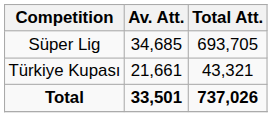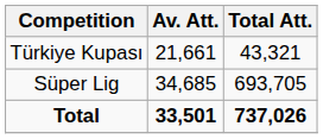 <table class="wikitable" style="text-align: center">
 <tr>
 <th>Competition</th>
 <th>Av. Att.</th>
 <th>Total Att.</th>
 </tr>
 <tr>
+<td>Türkiye Kupası</td>
+<td>21,661</td>
+<td>43,321</td>
+</tr>
+<tr>
 <td>Süper Lig</td>
 <td>34,685</td>
 <td>693,705</td>
-</tr>
-<tr>
-<td>Türkiye Kupası</td>
-<td>21,661</td>
-<td>43,321</td>
 </tr>
 <tr>
 <td><strong>Total</strong></td>
 <td><strong>33,501</strong></td>
 <td><strong>737,026</strong></td>
 </tr>
 <tr>
 </tr>
 <tr>
 </tr>
 </table>
